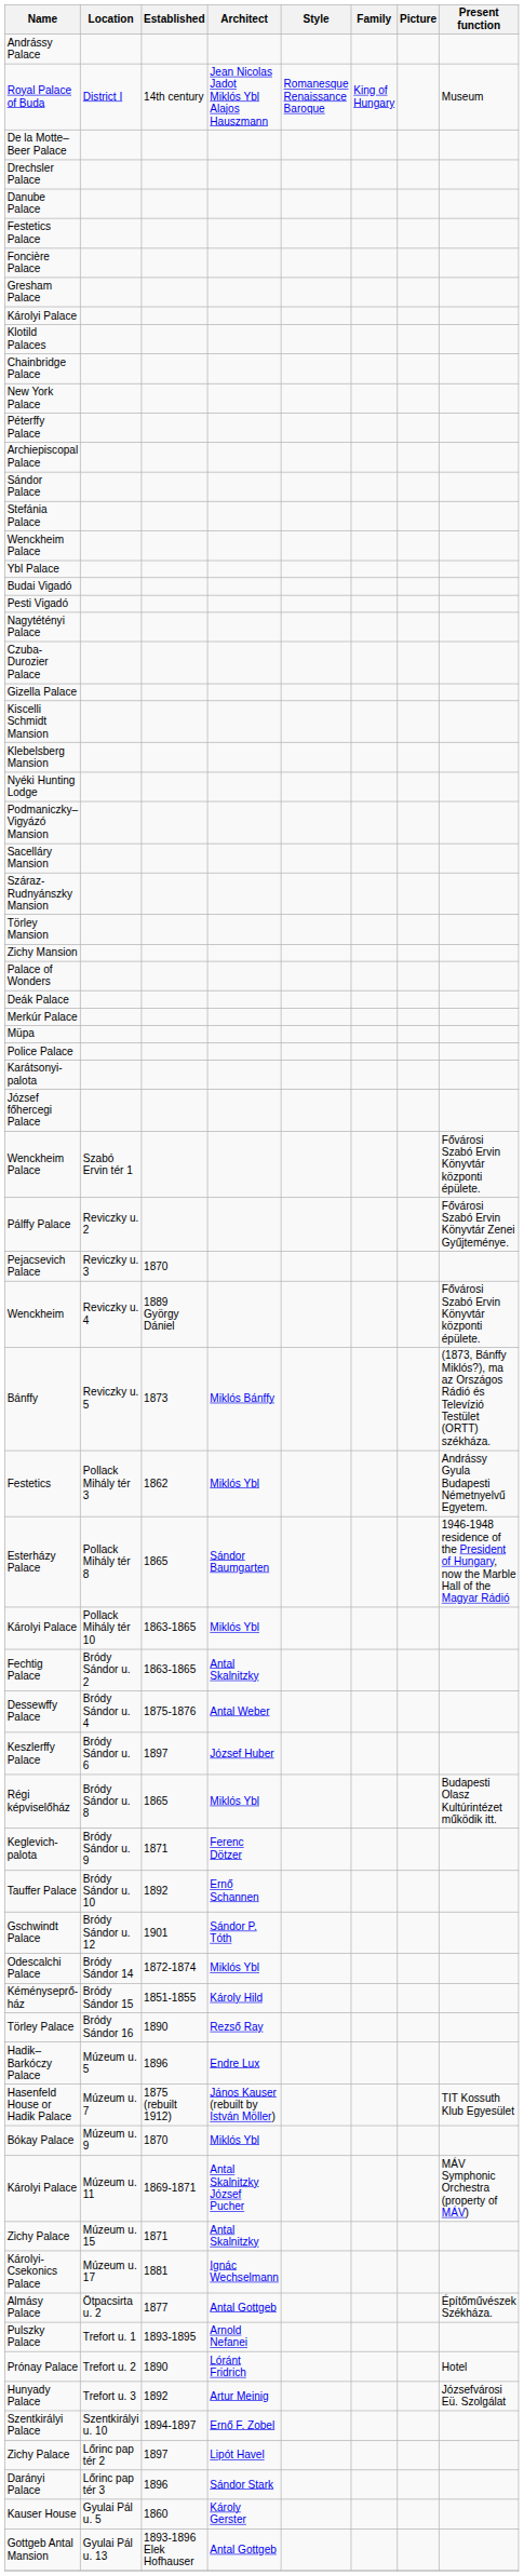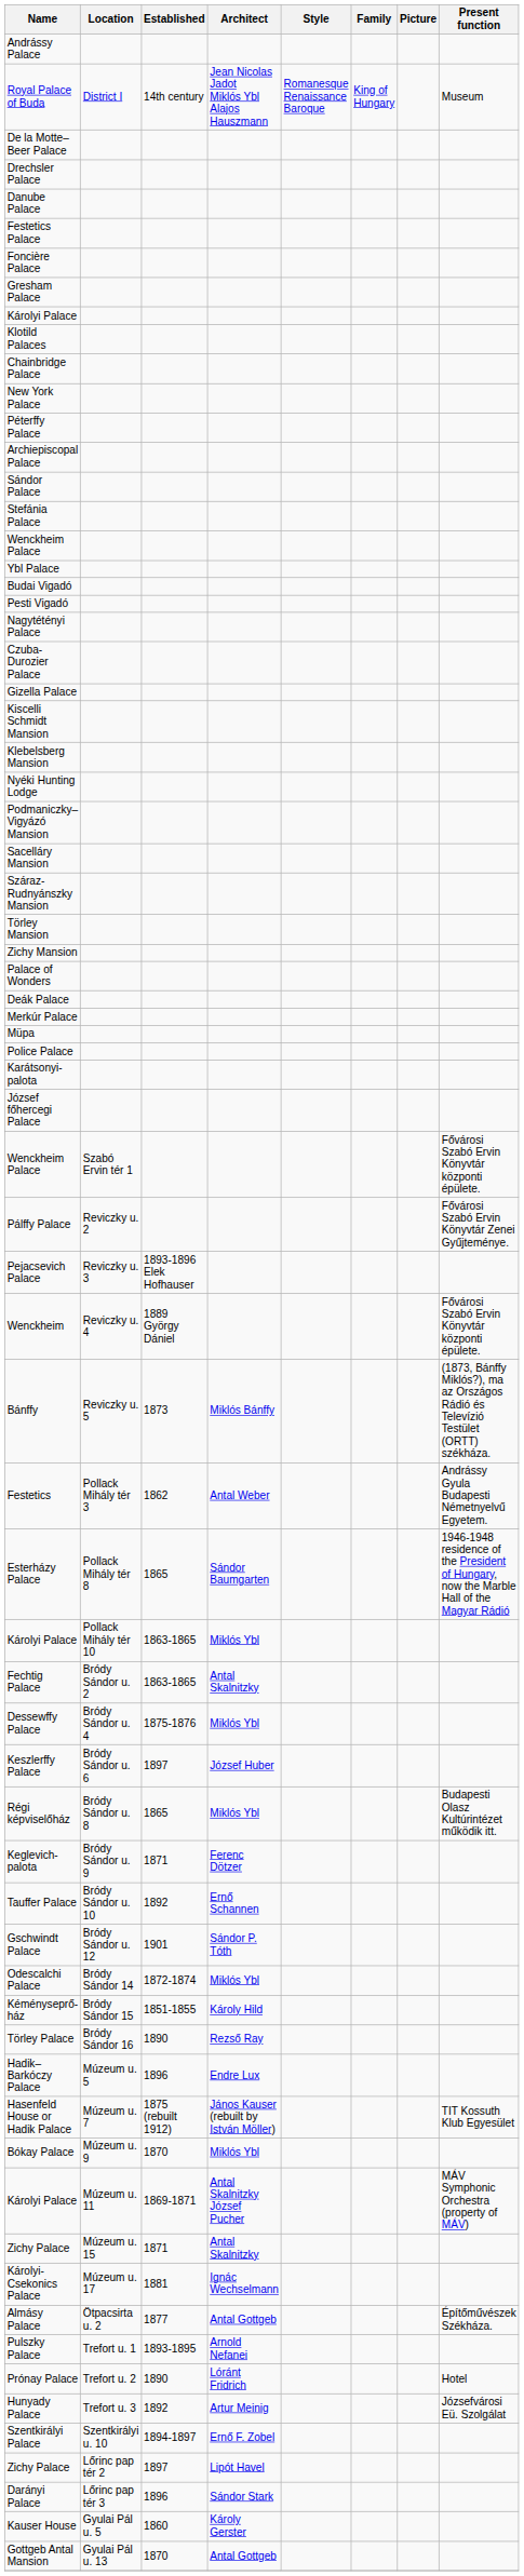 <table class="sortable wikitable">
 <tr>
 <th>Name</th>
 <th>Location</th>
 <th>Established</th>
 <th>Architect</th>
 <th>Style</th>
 <th>Family</th>
 <th>Picture</th>
 <th>Present function</th>
 </tr>
 <tr>
 <td>Andrássy Palace</td>
 <td></td>
 <td></td>
 <td></td>
 <td></td>
 <td></td>
 <td></td>
 <td></td>
 </tr>
 <tr>
 <td><a href='#'>Royal Palace of Buda</a></td>
 <td><a href='#'>District I</a></td>
 <td>14th century</td>
 <td><a href='#'>Jean Nicolas Jadot</a> <br><a href='#'>Miklós Ybl</a> <br><a href='#'>Alajos Hauszmann</a></td>
 <td><a href='#'>Romanesque</a> <br><a href='#'>Renaissance</a> <br><a href='#'>Baroque</a></td>
 <td><a href='#'>King of Hungary</a></td>
 <td></td>
 <td>Museum</td>
 </tr>
 <tr>
 <td>De la Motte–Beer Palace</td>
 <td></td>
 <td></td>
 <td></td>
 <td></td>
 <td></td>
 <td></td>
 <td></td>
 </tr>
 <tr>
 <td>Drechsler Palace</td>
 <td></td>
 <td></td>
 <td></td>
 <td></td>
 <td></td>
 <td></td>
 <td></td>
 </tr>
 <tr>
 <td>Danube Palace</td>
 <td></td>
 <td></td>
 <td></td>
 <td></td>
 <td></td>
 <td></td>
 <td></td>
 </tr>
 <tr>
 <td>Festetics Palace</td>
 <td></td>
 <td></td>
 <td></td>
 <td></td>
 <td></td>
 <td></td>
 <td></td>
 </tr>
 <tr>
 <td>Foncière Palace</td>
 <td></td>
 <td></td>
 <td></td>
 <td></td>
 <td></td>
 <td></td>
 <td></td>
 </tr>
 <tr>
 <td>Gresham Palace</td>
 <td></td>
 <td></td>
 <td></td>
 <td></td>
 <td></td>
 <td></td>
 <td></td>
 </tr>
 <tr>
 <td>Károlyi Palace</td>
 <td></td>
 <td></td>
 <td></td>
 <td></td>
 <td></td>
 <td></td>
 <td></td>
 </tr>
 <tr>
 <td>Klotild Palaces</td>
 <td></td>
 <td></td>
 <td></td>
 <td></td>
 <td></td>
 <td></td>
 <td></td>
 </tr>
 <tr>
 <td>Chainbridge Palace</td>
 <td></td>
 <td></td>
 <td></td>
 <td></td>
 <td></td>
 <td></td>
 <td></td>
 </tr>
 <tr>
 <td>New York Palace</td>
 <td></td>
 <td></td>
 <td></td>
 <td></td>
 <td></td>
 <td></td>
 <td></td>
 </tr>
 <tr>
 <td>Péterffy Palace</td>
 <td></td>
 <td></td>
 <td></td>
 <td></td>
 <td></td>
 <td></td>
 <td></td>
 </tr>
 <tr>
 <td>Archiepiscopal  Palace</td>
 <td></td>
 <td></td>
 <td></td>
 <td></td>
 <td></td>
 <td></td>
 <td></td>
 </tr>
 <tr>
 <td>Sándor Palace</td>
 <td></td>
 <td></td>
 <td></td>
 <td></td>
 <td></td>
 <td></td>
 <td></td>
 </tr>
 <tr>
 <td>Stefánia Palace</td>
 <td></td>
 <td></td>
 <td></td>
 <td></td>
 <td></td>
 <td></td>
 <td></td>
 </tr>
 <tr>
 <td>Wenckheim Palace</td>
 <td></td>
 <td></td>
 <td></td>
 <td></td>
 <td></td>
 <td></td>
 <td></td>
 </tr>
 <tr>
 <td>Ybl Palace</td>
 <td></td>
 <td></td>
 <td></td>
 <td></td>
 <td></td>
 <td></td>
 <td></td>
 </tr>
 <tr>
 <td>Budai Vigadó</td>
 <td></td>
 <td></td>
 <td></td>
 <td></td>
 <td></td>
 <td></td>
 <td></td>
 </tr>
 <tr>
 <td>Pesti Vigadó</td>
 <td></td>
 <td></td>
 <td></td>
 <td></td>
 <td></td>
 <td></td>
 <td></td>
 </tr>
 <tr>
 <td>Nagytétényi Palace</td>
 <td></td>
 <td></td>
 <td></td>
 <td></td>
 <td></td>
 <td></td>
 <td></td>
 </tr>
 <tr>
 <td>Czuba-Durozier Palace</td>
 <td></td>
 <td></td>
 <td></td>
 <td></td>
 <td></td>
 <td></td>
 <td></td>
 </tr>
 <tr>
 <td>Gizella Palace</td>
 <td></td>
 <td></td>
 <td></td>
 <td></td>
 <td></td>
 <td></td>
 <td></td>
 </tr>
 <tr>
 <td>Kiscelli Schmidt Mansion</td>
 <td></td>
 <td></td>
 <td></td>
 <td></td>
 <td></td>
 <td></td>
 <td></td>
 </tr>
 <tr>
 <td>Klebelsberg Mansion</td>
 <td></td>
 <td></td>
 <td></td>
 <td></td>
 <td></td>
 <td></td>
 <td></td>
 </tr>
 <tr>
 <td>Nyéki Hunting Lodge</td>
 <td></td>
 <td></td>
 <td></td>
 <td></td>
 <td></td>
 <td></td>
 <td></td>
 </tr>
 <tr>
 <td>Podmaniczky–Vigyázó Mansion</td>
 <td></td>
 <td></td>
 <td></td>
 <td></td>
 <td></td>
 <td></td>
 <td></td>
 </tr>
 <tr>
 <td>Sacelláry Mansion</td>
 <td></td>
 <td></td>
 <td></td>
 <td></td>
 <td></td>
 <td></td>
 <td></td>
 </tr>
 <tr>
 <td>Száraz-Rudnyánszky Mansion</td>
 <td></td>
 <td></td>
 <td></td>
 <td></td>
 <td></td>
 <td></td>
 <td></td>
 </tr>
 <tr>
 <td>Törley Mansion</td>
 <td></td>
 <td></td>
 <td></td>
 <td></td>
 <td></td>
 <td></td>
 <td></td>
 </tr>
 <tr>
 <td>Zichy Mansion</td>
 <td></td>
 <td></td>
 <td></td>
 <td></td>
 <td></td>
 <td></td>
 <td></td>
 </tr>
 <tr>
 <td>Palace of Wonders</td>
 <td></td>
 <td></td>
 <td></td>
 <td></td>
 <td></td>
 <td></td>
 <td></td>
 </tr>
 <tr>
 <td>Deák Palace</td>
 <td></td>
 <td></td>
 <td></td>
 <td></td>
 <td></td>
 <td></td>
 <td></td>
 </tr>
 <tr>
 <td>Merkúr Palace</td>
 <td></td>
 <td></td>
 <td></td>
 <td></td>
 <td></td>
 <td></td>
 <td></td>
 </tr>
 <tr>
 <td>Müpa</td>
 <td></td>
 <td></td>
 <td></td>
 <td></td>
 <td></td>
 <td></td>
 <td></td>
 </tr>
 <tr>
 <td>Police Palace</td>
 <td></td>
 <td></td>
 <td></td>
 <td></td>
 <td></td>
 <td></td>
 <td></td>
 </tr>
 <tr>
 <td>Karátsonyi-palota</td>
 <td></td>
 <td></td>
 <td></td>
 <td></td>
 <td></td>
 <td></td>
 <td></td>
 </tr>
 <tr>
 <td>József főhercegi Palace</td>
 <td></td>
 <td></td>
 <td></td>
 <td></td>
 <td></td>
 <td></td>
 <td></td>
 </tr>
 <tr>
 <td>Wenckheim Palace</td>
 <td>Szabó Ervin tér 1</td>
 <td></td>
 <td></td>
 <td></td>
 <td></td>
 <td></td>
 <td>Fővárosi Szabó Ervin Könyvtár központi épülete.</td>
 </tr>
 <tr>
 <td>Pálffy Palace</td>
 <td>Reviczky u. 2</td>
 <td></td>
 <td></td>
 <td></td>
 <td></td>
 <td></td>
 <td>Fővárosi Szabó Ervin Könyvtár Zenei Gyűjteménye.</td>
 </tr>
 <tr>
 <td>Pejacsevich Palace</td>
 <td>Reviczky u. 3</td>
-<td>1870</td>
+<td>1893-1896 <br>Elek Hofhauser</td>
 <td></td>
 <td></td>
 <td></td>
 <td></td>
 <td></td>
 </tr>
 <tr>
 <td>Wenckheim</td>
 <td>Reviczky u. 4</td>
 <td>1889 <br>György Dániel</td>
 <td></td>
 <td></td>
 <td></td>
 <td></td>
 <td>Fővárosi Szabó Ervin Könyvtár központi épülete.</td>
 </tr>
 <tr>
 <td>Bánffy</td>
 <td>Reviczky u. 5</td>
 <td>1873</td>
 <td><a href='#'>Miklós Bánffy</a></td>
 <td></td>
 <td></td>
 <td></td>
 <td>(1873, Bánffy Miklós?), ma az Országos Rádió és Televízió Testület (ORTT) székháza.</td>
 </tr>
 <tr>
 <td>Festetics</td>
 <td>Pollack Mihály tér 3</td>
 <td>1862</td>
-<td><a href='#'>Miklós Ybl</a></td>
+<td><a href='#'>Antal Weber</a></td>
 <td></td>
 <td></td>
 <td></td>
 <td>Andrássy Gyula Budapesti Németnyelvű Egyetem.</td>
 </tr>
 <tr>
 <td>Esterházy Palace</td>
 <td>Pollack Mihály tér 8</td>
 <td>1865</td>
 <td><a href='#'>Sándor Baumgarten</a></td>
 <td></td>
 <td></td>
 <td></td>
 <td>1946-1948 residence of the <a href='#'>President of Hungary</a>, now the Marble Hall of the <a href='#'>Magyar Rádió</a></td>
 </tr>
 <tr>
 <td>Károlyi Palace</td>
 <td>Pollack Mihály tér 10</td>
 <td>1863-1865</td>
 <td><a href='#'>Miklós Ybl</a></td>
 <td></td>
 <td></td>
 <td></td>
 <td></td>
 </tr>
 <tr>
 <td>Fechtig Palace</td>
 <td>Bródy Sándor u. 2</td>
 <td>1863-1865</td>
 <td><a href='#'>Antal Skalnitzky</a></td>
 <td></td>
 <td></td>
 <td></td>
 <td></td>
 </tr>
 <tr>
 <td>Dessewffy Palace</td>
 <td>Bródy Sándor u. 4</td>
 <td>1875-1876</td>
-<td><a href='#'>Antal Weber</a></td>
+<td><a href='#'>Miklós Ybl</a></td>
 <td></td>
 <td></td>
 <td></td>
 <td></td>
 </tr>
 <tr>
 <td>Keszlerffy Palace</td>
 <td>Bródy Sándor u. 6</td>
 <td>1897</td>
 <td><a href='#'>József Huber</a></td>
 <td></td>
 <td></td>
 <td></td>
 <td></td>
 </tr>
 <tr>
 <td>Régi képviselőház</td>
 <td>Bródy Sándor u. 8</td>
 <td>1865</td>
 <td><a href='#'>Miklós Ybl</a></td>
 <td></td>
 <td></td>
 <td></td>
 <td>Budapesti Olasz Kultúrintézet működik itt.</td>
 </tr>
 <tr>
 <td>Keglevich-palota</td>
 <td>Bródy Sándor u. 9</td>
 <td>1871</td>
 <td><a href='#'>Ferenc Dötzer</a></td>
 <td></td>
 <td></td>
 <td></td>
 <td></td>
 </tr>
 <tr>
 <td>Tauffer Palace</td>
 <td>Bródy Sándor u. 10</td>
 <td>1892</td>
 <td><a href='#'>Ernő Schannen</a></td>
 <td></td>
 <td></td>
 <td></td>
 <td></td>
 </tr>
 <tr>
 <td>Gschwindt Palace</td>
 <td>Bródy Sándor u. 12</td>
 <td>1901</td>
 <td><a href='#'>Sándor P. Tóth</a></td>
 <td></td>
 <td></td>
 <td></td>
 <td></td>
 </tr>
 <tr>
 <td>Odescalchi Palace</td>
 <td>Bródy Sándor 14</td>
 <td>1872-1874</td>
 <td><a href='#'>Miklós Ybl</a></td>
 <td></td>
 <td></td>
 <td></td>
 <td></td>
 </tr>
 <tr>
 <td>Kéményseprő-ház</td>
 <td>Bródy Sándor 15</td>
 <td>1851-1855</td>
 <td><a href='#'>Károly Hild</a></td>
 <td></td>
 <td></td>
 <td></td>
 <td></td>
 </tr>
 <tr>
 <td>Törley Palace</td>
 <td>Bródy Sándor 16</td>
 <td>1890</td>
 <td><a href='#'>Rezső Ray</a></td>
 <td></td>
 <td></td>
 <td></td>
 <td></td>
 </tr>
 <tr>
 <td>Hadik–Barkóczy Palace</td>
 <td>Múzeum u. 5</td>
 <td>1896</td>
 <td><a href='#'>Endre Lux</a></td>
 <td></td>
 <td></td>
 <td></td>
 <td></td>
 </tr>
 <tr>
 <td>Hasenfeld House or Hadik Palace</td>
 <td>Múzeum u. 7</td>
 <td>1875 <br>(rebuilt 1912)</td>
 <td><a href='#'>János Kauser</a> <br>(rebuilt by <a href='#'>István Möller</a>)</td>
 <td></td>
 <td></td>
 <td></td>
 <td>TIT Kossuth Klub Egyesület</td>
 </tr>
 <tr>
 <td>Bókay Palace</td>
 <td>Múzeum u. 9</td>
 <td>1870</td>
 <td><a href='#'>Miklós Ybl</a></td>
 <td></td>
 <td></td>
 <td></td>
 <td></td>
 </tr>
 <tr>
 <td>Károlyi Palace</td>
 <td>Múzeum u. 11</td>
 <td>1869-1871</td>
 <td><a href='#'>Antal Skalnitzky</a> <br><a href='#'>József Pucher</a></td>
 <td></td>
 <td></td>
 <td></td>
 <td>MÁV Symphonic Orchestra (property of <a href='#'>MÁV</a>)</td>
 </tr>
 <tr>
 <td>Zichy Palace</td>
 <td>Múzeum u. 15</td>
 <td>1871</td>
 <td><a href='#'>Antal Skalnitzky</a></td>
 <td></td>
 <td></td>
 <td></td>
 <td></td>
 </tr>
 <tr>
 <td>Károlyi-Csekonics Palace</td>
 <td>Múzeum u. 17</td>
 <td>1881</td>
 <td><a href='#'>Ignác Wechselmann</a></td>
 <td></td>
 <td></td>
 <td></td>
 <td></td>
 </tr>
 <tr>
 <td>Almásy Palace</td>
 <td>Ötpacsirta u. 2</td>
 <td>1877</td>
 <td><a href='#'>Antal Gottgeb</a></td>
 <td></td>
 <td></td>
 <td></td>
 <td>Építőművészek Székháza.</td>
 </tr>
 <tr>
 <td>Pulszky Palace</td>
 <td>Trefort u. 1</td>
 <td>1893-1895</td>
 <td><a href='#'>Arnold Nefanei</a></td>
 <td></td>
 <td></td>
 <td></td>
 <td></td>
 </tr>
 <tr>
 <td>Prónay Palace</td>
 <td>Trefort u. 2</td>
 <td>1890</td>
 <td><a href='#'>Lóránt Fridrich</a></td>
 <td></td>
 <td></td>
 <td></td>
 <td>Hotel</td>
 </tr>
 <tr>
 <td>Hunyady Palace</td>
 <td>Trefort u. 3</td>
 <td>1892</td>
 <td><a href='#'>Artur Meinig</a></td>
 <td></td>
 <td></td>
 <td></td>
 <td>Józsefvárosi Eü. Szolgálat</td>
 </tr>
 <tr>
 <td>Szentkirályi Palace</td>
 <td>Szentkirályi u. 10</td>
 <td>1894-1897</td>
 <td><a href='#'>Ernő F. Zobel</a></td>
 <td></td>
 <td></td>
 <td></td>
 <td></td>
 </tr>
 <tr>
 <td>Zichy Palace</td>
 <td>Lőrinc pap tér 2</td>
 <td>1897</td>
 <td><a href='#'>Lipót Havel</a></td>
 <td></td>
 <td></td>
 <td></td>
 <td></td>
 </tr>
 <tr>
 <td>Darányi Palace</td>
 <td>Lőrinc pap tér 3</td>
 <td>1896</td>
 <td><a href='#'>Sándor Stark</a></td>
 <td></td>
 <td></td>
 <td></td>
 <td></td>
 </tr>
 <tr>
 <td>Kauser House</td>
 <td>Gyulai Pál u. 5</td>
 <td>1860</td>
 <td><a href='#'>Károly Gerster</a></td>
 <td></td>
 <td></td>
 <td></td>
 <td></td>
 </tr>
 <tr>
 <td>Gottgeb Antal Mansion</td>
 <td>Gyulai Pál u. 13</td>
-<td>1893-1896 <br>Elek Hofhauser</td>
+<td>1870</td>
 <td><a href='#'>Antal Gottgeb</a></td>
 <td></td>
 <td></td>
 <td></td>
 <td></td>
 </tr>
 <tr>
 </tr>
 </table>
